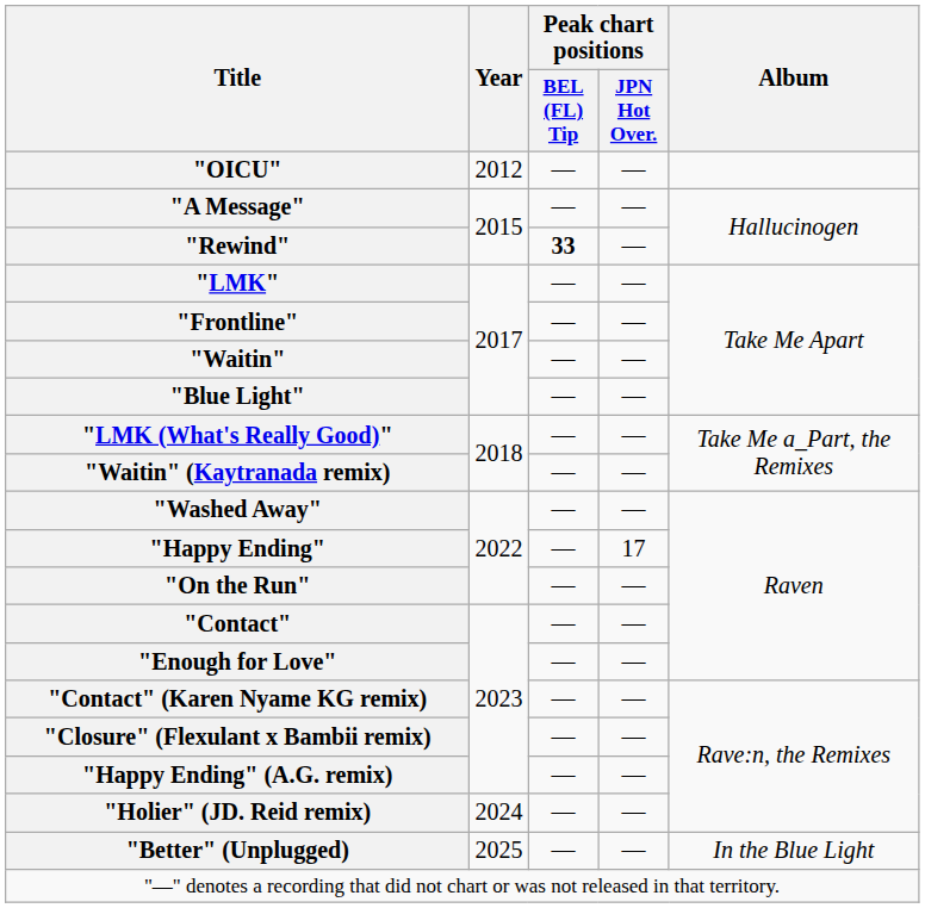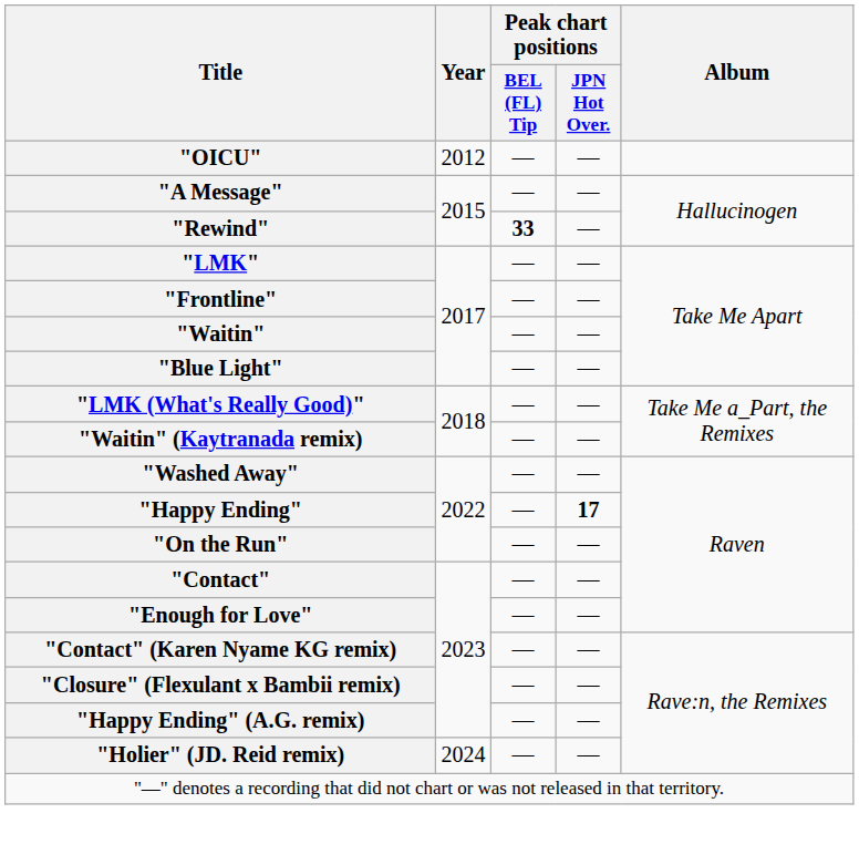 <table class="wikitable plainrowheaders" style="text-align:center">
 <tr>
 <th scope="col" rowspan="2" style="width:19em;">Title</th>
 <th scope="col" rowspan="2" style="width:1em;">Year</th>
 <th scope="col" colspan="2">Peak chart positions</th>
 <th scope="col" rowspan="2" style="width:10em;">Album</th>
 </tr>
 <tr>
 <th scope="col" style="width:3em;font-size:85%;"><a href='#'>BEL (FL)<br>Tip</a><br></th>
 <th scope="col" style="width:3em;font-size:85%;"><a href='#'>JPN<br>Hot<br>Over.</a><br></th>
 </tr>
 <tr>
 <th scope="row">"OICU"<br></th>
 <td>2012</td>
 <td>—</td>
 <td>—</td>
 <td></td>
 </tr>
 <tr>
 <th scope="row">"A Message"</th>
 <td rowspan="2">2015</td>
 <td>—</td>
 <td>—</td>
 <td rowspan="2"><em>Hallucinogen</em></td>
 </tr>
 <tr>
 <th scope="row">"Rewind"</th>
 <td><strong>33</strong></td>
 <td>—</td>
 </tr>
 <tr>
 <th scope="row">"<a href='#'>LMK</a>"</th>
 <td rowspan="4">2017</td>
 <td>—</td>
 <td>—</td>
 <td rowspan="4"><em>Take Me Apart</em></td>
 </tr>
 <tr>
 <th scope="row">"Frontline"</th>
 <td>—</td>
 <td>—</td>
 </tr>
 <tr>
 <th scope="row">"Waitin"</th>
 <td>—</td>
 <td>—</td>
 </tr>
 <tr>
 <th scope="row">"Blue Light"</th>
 <td>—</td>
 <td>—</td>
 </tr>
 <tr>
 <th scope="row">"<a href='#'>LMK (What's Really Good)</a>"<br></th>
 <td rowspan="2">2018</td>
 <td>—</td>
 <td>—</td>
 <td rowspan="2"><em>Take Me a_Part, the Remixes</em></td>
 </tr>
 <tr>
 <th scope="row">"Waitin" (<a href='#'>Kaytranada</a> remix)</th>
 <td>—</td>
 <td>—</td>
 </tr>
 <tr>
 <th scope="row">"Washed Away"</th>
 <td rowspan="3">2022</td>
 <td>—</td>
 <td>—</td>
 <td rowspan="5"><em>Raven</em></td>
 </tr>
 <tr>
 <th scope="row">"Happy Ending"</th>
 <td>—</td>
-<td>17</td>
+<td><strong>17</strong></td>
 </tr>
 <tr>
 <th scope="row">"On the Run"</th>
 <td>—</td>
 <td>—</td>
 </tr>
 <tr>
 <th scope="row">"Contact"</th>
 <td rowspan="5">2023</td>
 <td>—</td>
 <td>—</td>
 </tr>
 <tr>
 <th scope="row">"Enough for Love"</th>
 <td>—</td>
 <td>—</td>
 </tr>
 <tr>
 <th scope="row">"Contact" (Karen Nyame KG remix)</th>
 <td>—</td>
 <td>—</td>
 <td rowspan="4"><em>Rave:n, the Remixes</em></td>
 </tr>
 <tr>
 <th scope="row">"Closure" (Flexulant x Bambii remix)<br></th>
 <td>—</td>
 <td>—</td>
 </tr>
 <tr>
 <th scope="row">"Happy Ending" (A.G. remix)</th>
 <td>—</td>
 <td>—</td>
 </tr>
 <tr>
 <th scope="row">"Holier" (JD. Reid remix)<br></th>
 <td>2024</td>
 <td>—</td>
 <td>—</td>
 </tr>
 <tr>
-<th scope="row">"Better" (Unplugged)</th>
-<td>2025</td>
-<td>—</td>
-<td>—</td>
-<td><em>In the Blue Light</em></td>
-</tr>
-<tr>
 <td colspan="5" style="font-size:85%">"—" denotes a recording that did not chart or was not released in that territory.</td>
 </tr>
 </table>
